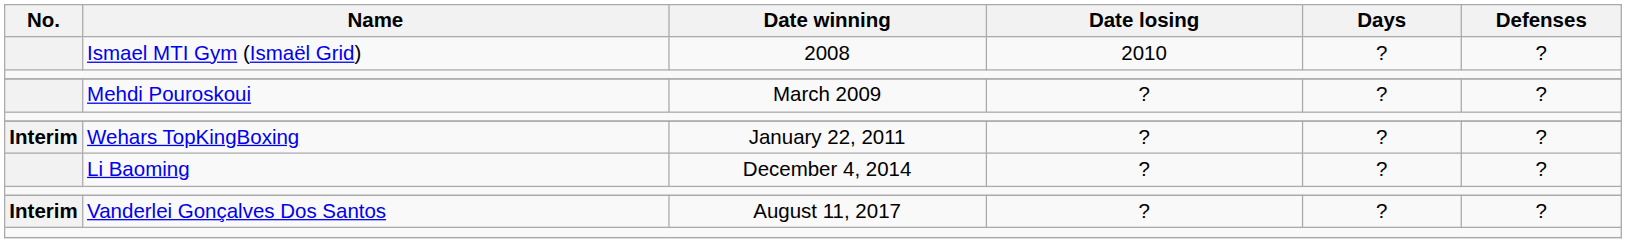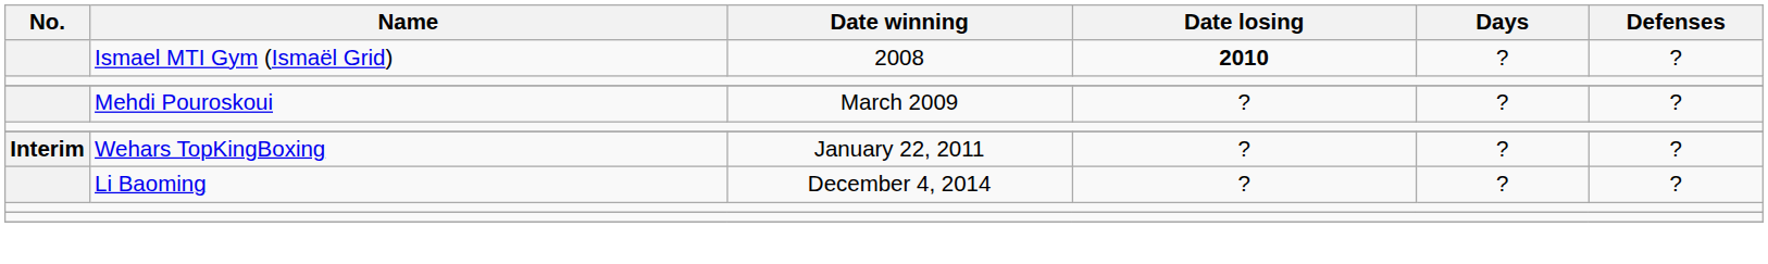 <table class="wikitable" width=100%>
 <tr>
 <th style="width:1%;">No.</th>
 <th style="width:37%;">Name</th>
 <th style="width:20%;">Date winning</th>
 <th style="width:20%;">Date losing</th>
 <th data-sort-type="number" style="width:10%;">Days</th>
 <th data-sort-type="number" style="width:10%;">Defenses</th>
 </tr>
 <tr align=center>
 <th></th>
 <td align=left> <a href='#'>Ismael MTI Gym</a> (<a href='#'>Ismaël Grid</a>)</td>
 <td>2008</td>
-<td>2010</td>
+<td><strong>2010</strong></td>
 <td>?</td>
 <td>?</td>
 </tr>
 <tr>
 <td colspan="6"></td>
 </tr>
 <tr>
 </tr>
 <tr align=center>
 <th></th>
 <td align=left> <a href='#'>Mehdi Pouroskoui</a></td>
 <td>March 2009</td>
 <td>?</td>
 <td>?</td>
 <td>?</td>
 </tr>
 <tr>
 <td colspan="6"></td>
 </tr>
 <tr>
 </tr>
 <tr align=center>
 <th>Interim</th>
 <td align=left> <a href='#'>Wehars TopKingBoxing</a></td>
 <td>January 22, 2011</td>
 <td>?</td>
 <td>?</td>
 <td>?</td>
 </tr>
 <tr align=center>
 <th></th>
 <td align=left> <a href='#'>Li Baoming</a></td>
 <td>December 4, 2014</td>
 <td>?</td>
 <td>?</td>
 <td>?</td>
 </tr>
 <tr>
 <td colspan="6"></td>
 </tr>
 <tr>
 </tr>
-<tr align=center>
-<th>Interim</th>
-<td align=left> <a href='#'>Vanderlei Gonçalves Dos Santos</a></td>
-<td>August 11, 2017</td>
-<td>?</td>
-<td>?</td>
-<td>?</td>
-</tr>
 <tr>
 <td colspan="6"></td>
 </tr>
 <tr>
 </tr>
 </table>
